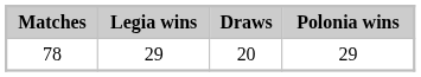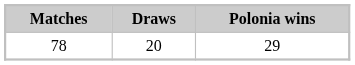 <table cellspacing="4" cellpadding="3" style="width:50%;border:solid 2px silver;font-size:90%" rules="all">
 <tr style="text-align:center">
 <th bgcolor="#cccccc">Matches</th>
-<th bgcolor="#cccccc">Legia wins</th>
 <th bgcolor="#cccccc">Draws</th>
 <th bgcolor="#cccccc">Polonia wins</th>
 </tr>
 <tr style="text-align:center">
 <td>78</td>
-<td>29</td>
 <td>20</td>
 <td>29</td>
 </tr>
 </table>
